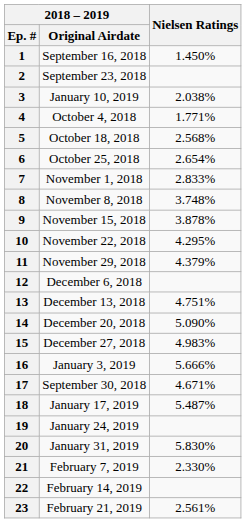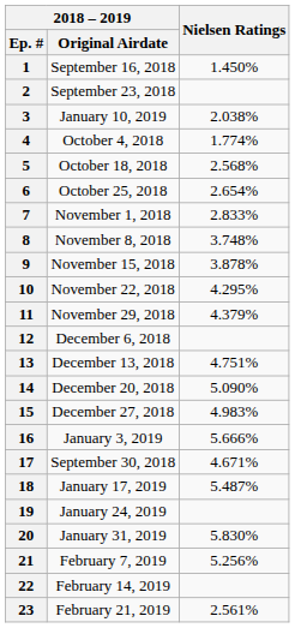 <table class=wikitable style=text-align:center>
 <tr>
 <th colspan=2>2018 – 2019</th>
 <th rowspan=2>Nielsen Ratings</th>
 </tr>
 <tr>
 <th>Ep. #</th>
 <th>Original Airdate</th>
 </tr>
 <tr>
 <th>1</th>
 <td>September 16, 2018</td>
 <td>1.450%</td>
 </tr>
 <tr>
 <th>2</th>
 <td>September 23, 2018</td>
 <td></td>
 </tr>
 <tr>
 <th>3</th>
 <td>January 10, 2019</td>
 <td>2.038%</td>
 </tr>
 <tr>
 <th>4</th>
 <td>October 4, 2018</td>
-<td>1.771%</td>
+<td>1.774%</td>
 </tr>
 <tr>
 <th>5</th>
 <td>October 18, 2018</td>
 <td>2.568%</td>
 </tr>
 <tr>
 <th>6</th>
 <td>October 25, 2018</td>
 <td>2.654%</td>
 </tr>
 <tr>
 <th>7</th>
 <td>November 1, 2018</td>
 <td>2.833%</td>
 </tr>
 <tr>
 <th>8</th>
 <td>November 8, 2018</td>
 <td>3.748%</td>
 </tr>
 <tr>
 <th>9</th>
 <td>November 15, 2018</td>
 <td>3.878%</td>
 </tr>
 <tr>
 <th>10</th>
 <td>November 22, 2018</td>
 <td>4.295%</td>
 </tr>
 <tr>
 <th>11</th>
 <td>November 29, 2018</td>
 <td>4.379%</td>
 </tr>
 <tr>
 <th>12</th>
 <td>December 6, 2018</td>
 <td></td>
 </tr>
 <tr>
 <th>13</th>
 <td>December 13, 2018</td>
 <td>4.751%</td>
 </tr>
 <tr>
 <th>14</th>
 <td>December 20, 2018</td>
 <td>5.090%</td>
 </tr>
 <tr>
 <th>15</th>
 <td>December 27, 2018</td>
 <td>4.983%</td>
 </tr>
 <tr>
 <th>16</th>
 <td>January 3, 2019</td>
 <td>5.666%</td>
 </tr>
 <tr>
 <th>17</th>
 <td>September 30, 2018</td>
 <td>4.671%</td>
 </tr>
 <tr>
 <th>18</th>
 <td>January 17, 2019</td>
 <td>5.487%</td>
 </tr>
 <tr>
 <th>19</th>
 <td>January 24, 2019</td>
 <td></td>
 </tr>
 <tr>
 <th>20</th>
 <td>January 31, 2019</td>
 <td>5.830%</td>
 </tr>
 <tr>
 <th>21</th>
 <td>February 7, 2019</td>
-<td>2.330%</td>
+<td>5.256%</td>
 </tr>
 <tr>
 <th>22</th>
 <td>February 14, 2019</td>
 <td></td>
 </tr>
 <tr>
 <th>23</th>
 <td>February 21, 2019</td>
 <td>2.561%</td>
 </tr>
 </table>
